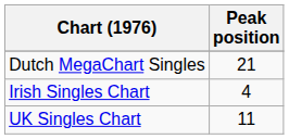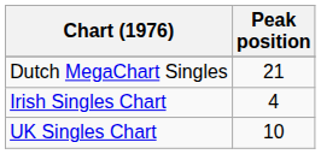 <table class="wikitable sortable" style="clear: left;">
 <tr>
 <th scope="col">Chart (1976)</th>
 <th scope="col" align="center">Peak<br>position</th>
 </tr>
 <tr>
 </tr>
 <tr>
 <td scope="row">Dutch <a href='#'>MegaChart</a> Singles</td>
 <td style="text-align:center;">21</td>
 </tr>
 <tr>
 <td scope="row"><a href='#'>Irish Singles Chart</a></td>
 <td style="text-align:center;">4</td>
 </tr>
 <tr>
 <td><a href='#'>UK Singles Chart</a></td>
-<td style="text-align:center;">11</td>
+<td style="text-align:center;">10</td>
 </tr>
 </table>
